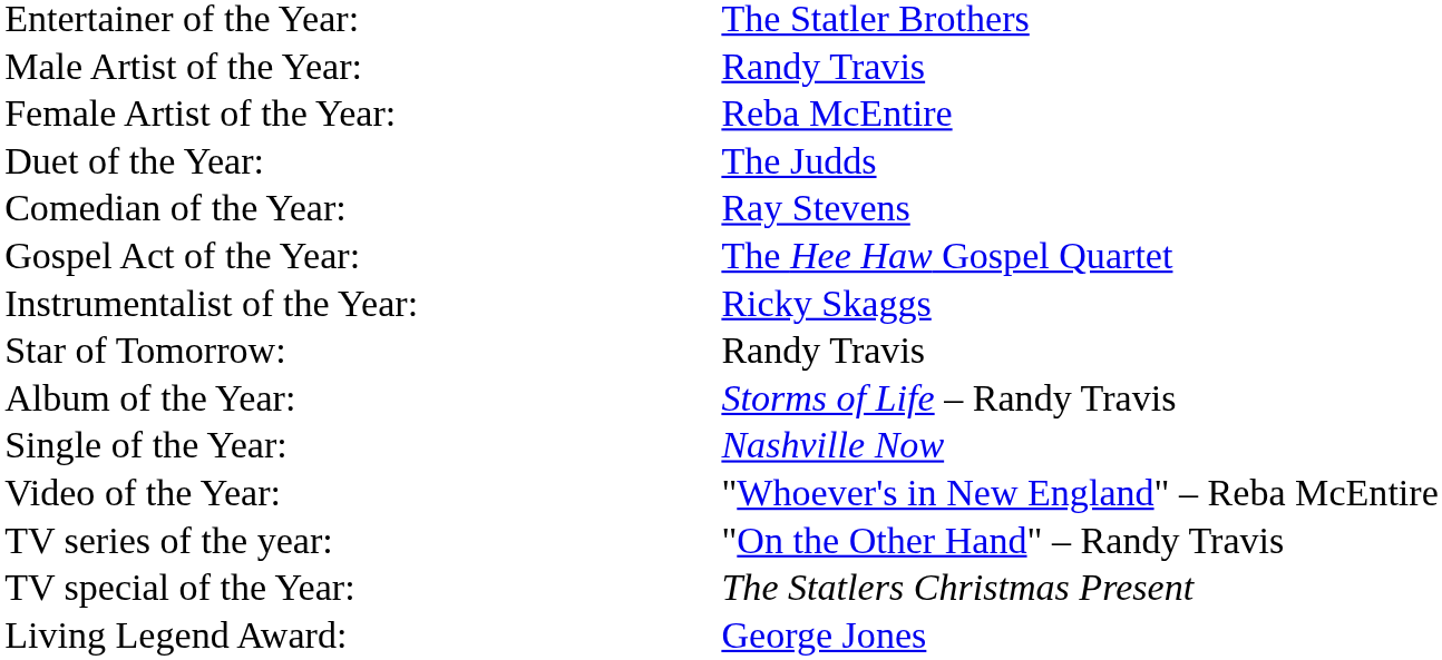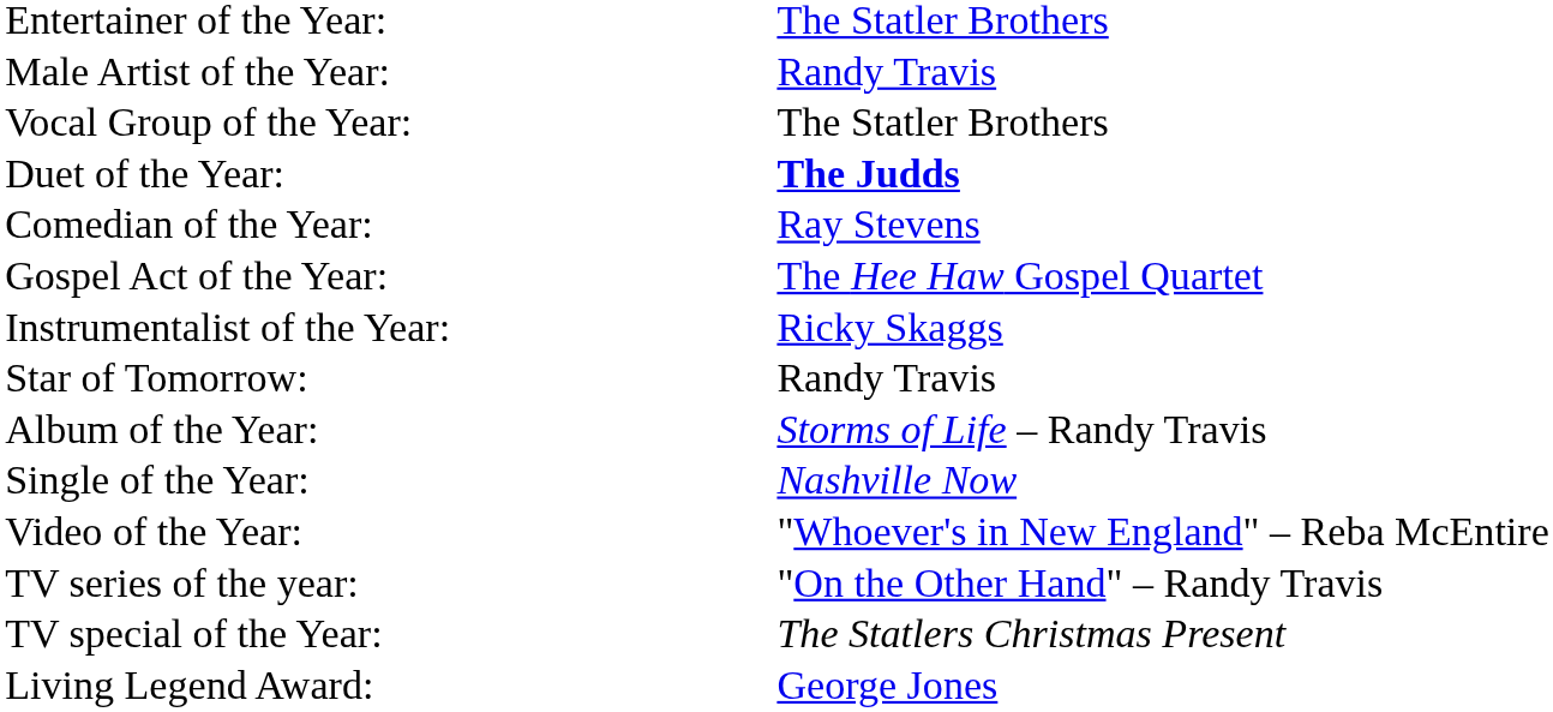 <table cellspacing="0" border="0" cellpadding="1">
 <tr>
 <td style="width:300px;">Entertainer of the Year:</td>
 <td><a href='#'>The Statler Brothers</a></td>
 </tr>
 <tr>
 <td>Male Artist of the Year:</td>
 <td><a href='#'>Randy Travis</a></td>
 </tr>
 <tr>
-<td>Female Artist of the Year:</td>
-<td><a href='#'>Reba McEntire</a></td>
+<td>Vocal Group of the Year:</td>
+<td>The Statler Brothers</td>
 </tr>
 <tr>
 <td>Duet of the Year:</td>
-<td><a href='#'>The Judds</a></td>
+<td><strong><a href='#'>The Judds</a></strong></td>
 </tr>
 <tr>
 <td>Comedian of the Year:</td>
 <td><a href='#'>Ray Stevens</a></td>
 </tr>
 <tr>
 <td>Gospel Act of the Year:</td>
 <td><a href='#'>The <em>Hee Haw</em> Gospel Quartet</a></td>
 </tr>
 <tr>
 <td>Instrumentalist of the Year:</td>
 <td><a href='#'>Ricky Skaggs</a></td>
 </tr>
 <tr>
 <td>Star of Tomorrow:</td>
 <td>Randy Travis</td>
 </tr>
 <tr>
 <td>Album of the Year:</td>
 <td><em><a href='#'>Storms of Life</a></em> – Randy Travis</td>
 </tr>
 <tr>
 <td>Single of the Year:</td>
 <td><em><a href='#'>Nashville Now</a></em></td>
 </tr>
 <tr>
 <td>Video of the Year:</td>
 <td>"<a href='#'>Whoever's in New England</a>" – Reba McEntire</td>
 </tr>
 <tr>
 <td>TV series of the year:</td>
 <td>"<a href='#'>On the Other Hand</a>" – Randy Travis</td>
 </tr>
 <tr>
 <td>TV special of the Year:</td>
 <td><em>The Statlers Christmas Present</em></td>
 </tr>
 <tr>
 <td>Living Legend Award:</td>
 <td><a href='#'>George Jones</a></td>
 </tr>
 <tr>
 </tr>
 </table>
